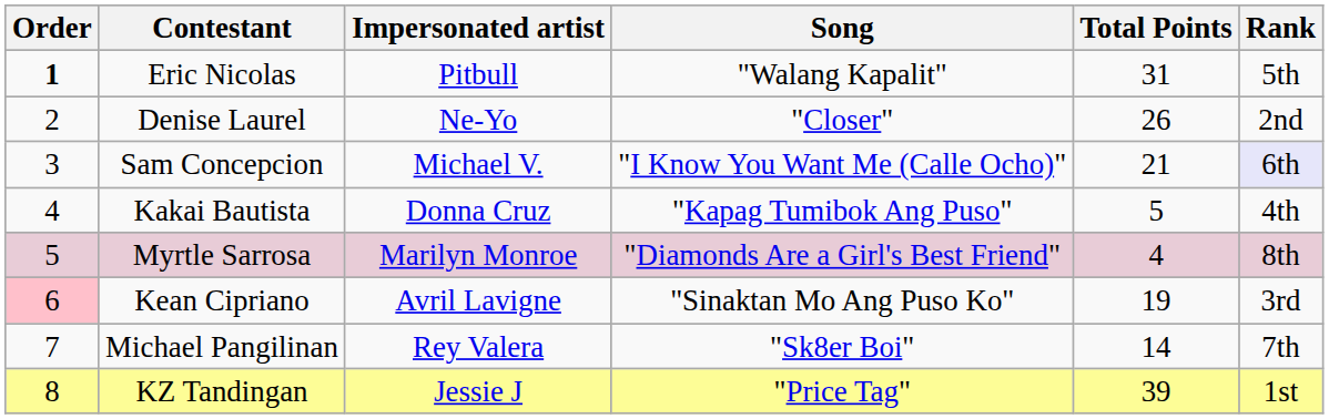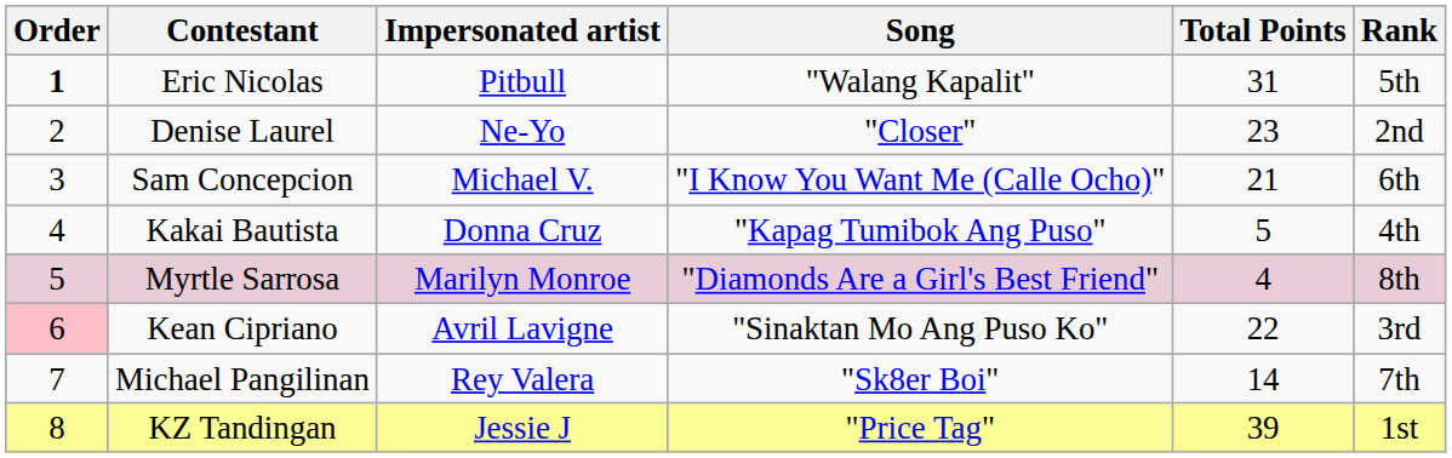 <table class="wikitable" style="text-align:center; line-height:17px; width:auto;">
 <tr>
 <th>Order</th>
 <th>Contestant</th>
 <th>Impersonated artist</th>
 <th>Song</th>
 <th>Total Points</th>
 <th>Rank</th>
 </tr>
 <tr>
 <td><strong>1</strong></td>
 <td>Eric Nicolas</td>
 <td><a href='#'>Pitbull</a></td>
 <td>"Walang Kapalit"</td>
 <td>31</td>
 <td>5th</td>
 </tr>
 <tr>
 <td>2</td>
 <td>Denise Laurel</td>
 <td><a href='#'>Ne-Yo</a></td>
 <td>"<a href='#'>Closer</a>"</td>
-<td>26</td>
+<td>23</td>
 <td>2nd</td>
 </tr>
 <tr>
 <td>3</td>
 <td>Sam Concepcion</td>
 <td><a href='#'>Michael V.</a></td>
 <td>"<a href='#'>I Know You Want Me (Calle Ocho)</a>"</td>
 <td>21</td>
-<td style="background: lavender;">6th</td>
+<td>6th</td>
 </tr>
 <tr>
 <td>4</td>
 <td>Kakai Bautista</td>
 <td><a href='#'>Donna Cruz</a></td>
 <td>"<a href='#'>Kapag Tumibok Ang Puso</a>"</td>
 <td>5</td>
 <td>4th</td>
 </tr>
 <tr>
 <td style="background:#E8CCD7">5</td>
 <td style="background:#E8CCD7">Myrtle Sarrosa</td>
 <td style="background:#E8CCD7"><a href='#'>Marilyn Monroe</a></td>
 <td style="background:#E8CCD7">"<a href='#'>Diamonds Are a Girl's Best Friend</a>"</td>
 <td style="background:#E8CCD7">4</td>
 <td style="background:#E8CCD7">8th</td>
 </tr>
 <tr>
 <td style="background: pink;">6</td>
 <td>Kean Cipriano</td>
 <td><a href='#'>Avril Lavigne</a></td>
 <td>"Sinaktan Mo Ang Puso Ko"</td>
-<td>19</td>
+<td>22</td>
 <td>3rd</td>
 </tr>
 <tr>
 <td>7</td>
 <td>Michael Pangilinan</td>
 <td><a href='#'>Rey Valera</a></td>
 <td>"<a href='#'>Sk8er Boi</a>"</td>
 <td>14</td>
 <td>7th</td>
 </tr>
 <tr>
 <td style="background:#FDFD96;">8</td>
 <td style="background:#FDFD96;">KZ Tandingan</td>
 <td style="background:#FDFD96;"><a href='#'>Jessie J</a></td>
 <td style="background:#FDFD96;">"<a href='#'>Price Tag</a>"</td>
 <td style="background:#FDFD96;">39</td>
 <td style="background:#FDFD96;">1st</td>
 </tr>
 </table>
